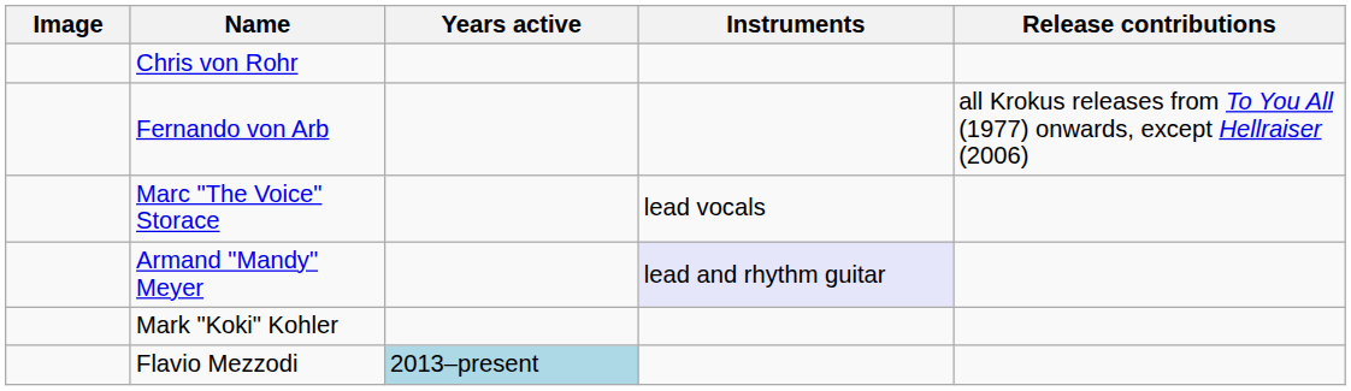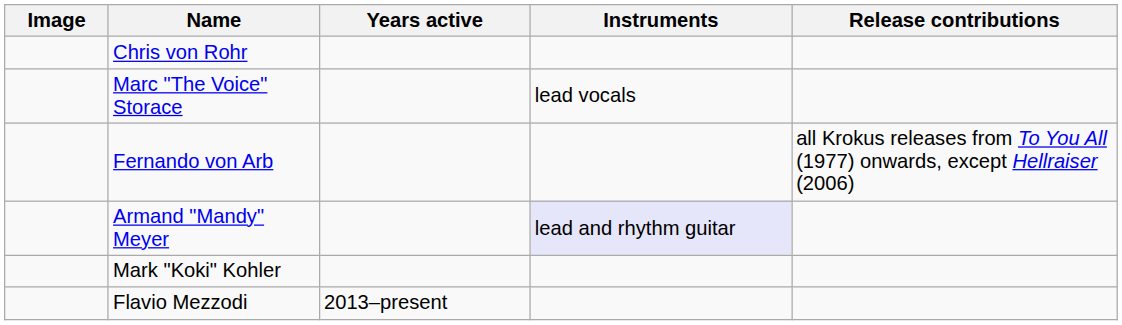 <table class="wikitable" border="1" width=100%>
 <tr>
 <th width="75">Image</th>
 <th width="160">Name</th>
 <th width="160">Years active</th>
 <th width="200">Instruments</th>
 <th>Release contributions</th>
 </tr>
 <tr>
 <td></td>
 <td><a href='#'>Chris von Rohr</a></td>
 <td></td>
 <td></td>
 <td></td>
 </tr>
 <tr>
 <td></td>
+<td><a href='#'>Marc "The Voice" Storace</a></td>
+<td></td>
+<td>lead vocals</td>
+<td></td>
+</tr>
+<tr>
+<td></td>
 <td><a href='#'>Fernando von Arb</a></td>
 <td></td>
 <td></td>
 <td>all Krokus releases from <em><a href='#'>To You All</a></em> (1977) onwards, except <em><a href='#'>Hellraiser</a></em> (2006)</td>
-</tr>
-<tr>
-<td></td>
-<td><a href='#'>Marc "The Voice" Storace</a></td>
-<td></td>
-<td>lead vocals</td>
-<td></td>
 </tr>
 <tr>
 <td></td>
 <td><a href='#'>Armand "Mandy" Meyer</a></td>
 <td></td>
 <td style="background: lavender;">lead and rhythm guitar</td>
 <td></td>
 </tr>
 <tr>
 <td></td>
 <td>Mark "Koki" Kohler</td>
 <td></td>
 <td></td>
 <td></td>
 </tr>
 <tr>
 <td></td>
 <td>Flavio Mezzodi</td>
-<td style="background: lightblue;">2013–present</td>
+<td>2013–present</td>
 <td></td>
 <td></td>
 </tr>
 </table>
